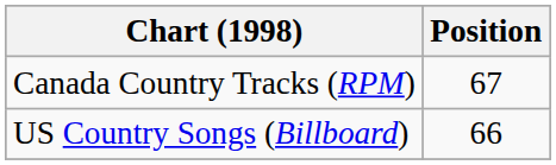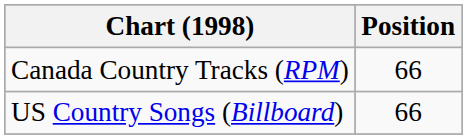 <table class="wikitable sortable">
 <tr>
 <th scope="col">Chart (1998)</th>
 <th scope="col">Position</th>
 </tr>
 <tr>
 <td>Canada Country Tracks (<em><a href='#'>RPM</a></em>)</td>
-<td align="center">67</td>
+<td align="center">66</td>
 </tr>
 <tr>
 <td>US <a href='#'>Country Songs</a> (<em><a href='#'>Billboard</a></em>)</td>
 <td align="center">66</td>
 </tr>
 </table>
